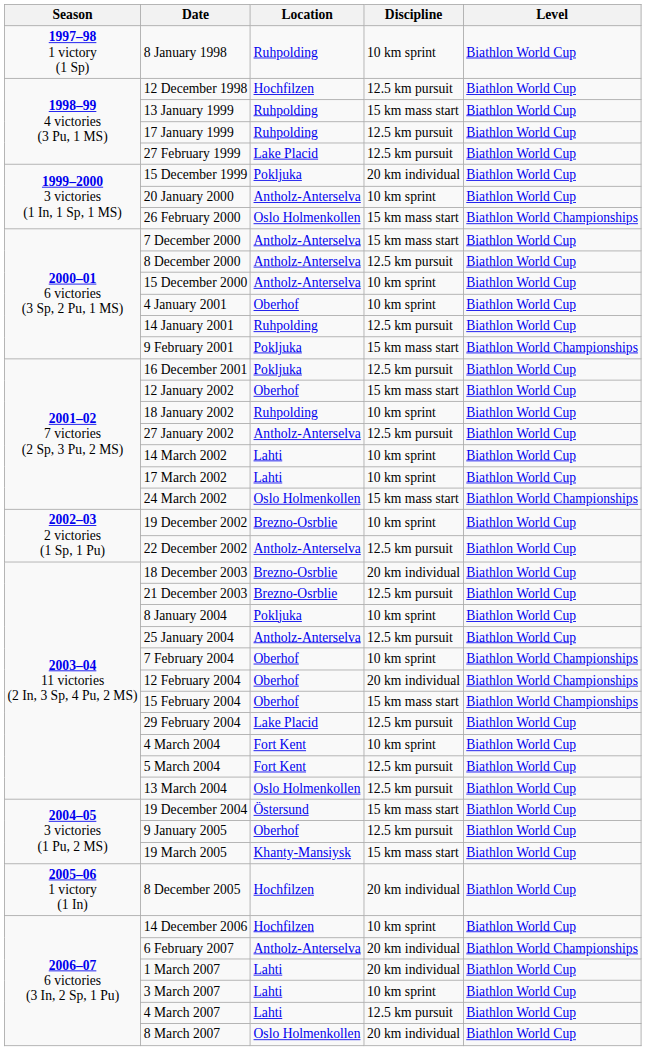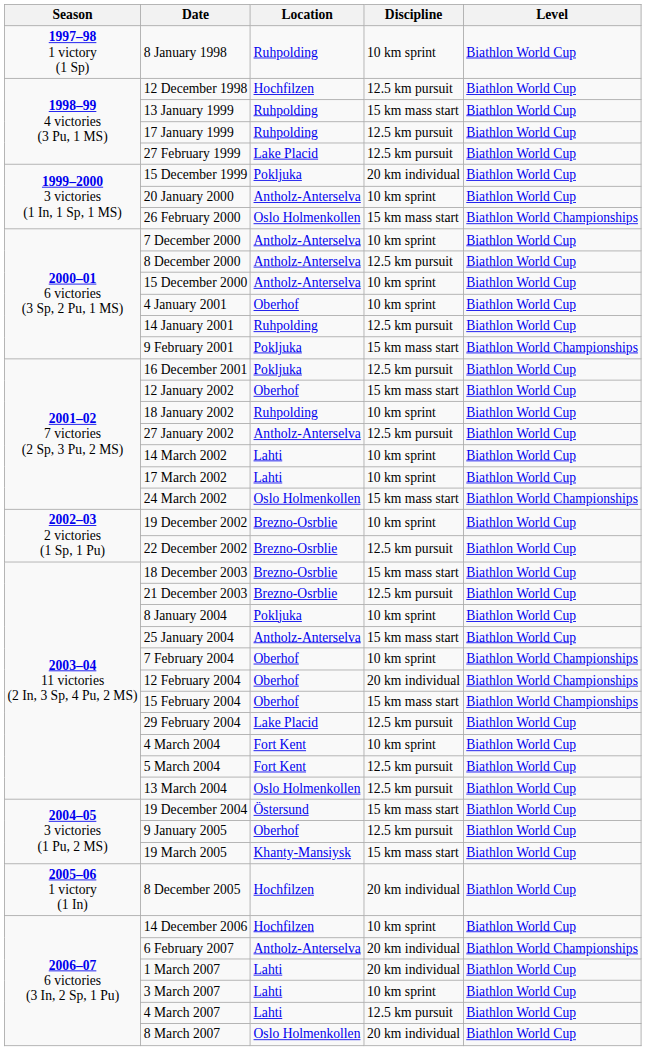 <table class="wikitable">
 <tr>
 <th>Season</th>
 <th>Date</th>
 <th>Location</th>
 <th>Discipline</th>
 <th>Level</th>
 </tr>
 <tr>
 <td style="text-align:center;"><strong><a href='#'>1997–98</a></strong> <br> 1 victory <br> (1 Sp)</td>
 <td>8 January 1998</td>
 <td> <a href='#'>Ruhpolding</a></td>
 <td>10 km sprint</td>
 <td><a href='#'>Biathlon World Cup</a></td>
 </tr>
 <tr>
 <td rowspan="4" style="text-align:center;"><strong><a href='#'>1998–99</a></strong> <br> 4 victories <br> (3 Pu, 1 MS)</td>
 <td>12 December 1998</td>
 <td> <a href='#'>Hochfilzen</a></td>
 <td>12.5 km pursuit</td>
 <td><a href='#'>Biathlon World Cup</a></td>
 </tr>
 <tr>
 <td>13 January 1999</td>
 <td> <a href='#'>Ruhpolding</a></td>
 <td>15 km mass start</td>
 <td><a href='#'>Biathlon World Cup</a></td>
 </tr>
 <tr>
 <td>17 January 1999</td>
 <td> <a href='#'>Ruhpolding</a></td>
 <td>12.5 km pursuit</td>
 <td><a href='#'>Biathlon World Cup</a></td>
 </tr>
 <tr>
 <td>27 February 1999</td>
 <td> <a href='#'>Lake Placid</a></td>
 <td>12.5 km pursuit</td>
 <td><a href='#'>Biathlon World Cup</a></td>
 </tr>
 <tr>
 <td rowspan="3" style="text-align:center;"><strong><a href='#'>1999–2000</a></strong> <br> 3 victories <br> (1 In, 1 Sp, 1 MS)</td>
 <td>15 December 1999</td>
 <td> <a href='#'>Pokljuka</a></td>
 <td>20 km individual</td>
 <td><a href='#'>Biathlon World Cup</a></td>
 </tr>
 <tr>
 <td>20 January 2000</td>
 <td> <a href='#'>Antholz-Anterselva</a></td>
 <td>10 km sprint</td>
 <td><a href='#'>Biathlon World Cup</a></td>
 </tr>
 <tr>
 <td>26 February 2000</td>
 <td> <a href='#'>Oslo Holmenkollen</a></td>
 <td>15 km mass start</td>
 <td><a href='#'>Biathlon World Championships</a></td>
 </tr>
 <tr>
 <td rowspan="6" style="text-align:center;"><strong><a href='#'>2000–01</a></strong> <br> 6 victories <br> (3 Sp, 2 Pu, 1 MS)</td>
 <td>7 December 2000</td>
 <td> <a href='#'>Antholz-Anterselva</a></td>
-<td>15 km mass start</td>
+<td>10 km sprint</td>
 <td><a href='#'>Biathlon World Cup</a></td>
 </tr>
 <tr>
 <td>8 December 2000</td>
 <td> <a href='#'>Antholz-Anterselva</a></td>
 <td>12.5 km pursuit</td>
 <td><a href='#'>Biathlon World Cup</a></td>
 </tr>
 <tr>
 <td>15 December 2000</td>
 <td> <a href='#'>Antholz-Anterselva</a></td>
 <td>10 km sprint</td>
 <td><a href='#'>Biathlon World Cup</a></td>
 </tr>
 <tr>
 <td>4 January 2001</td>
 <td> <a href='#'>Oberhof</a></td>
 <td>10 km sprint</td>
 <td><a href='#'>Biathlon World Cup</a></td>
 </tr>
 <tr>
 <td>14 January 2001</td>
 <td> <a href='#'>Ruhpolding</a></td>
 <td>12.5 km pursuit</td>
 <td><a href='#'>Biathlon World Cup</a></td>
 </tr>
 <tr>
 <td>9 February 2001</td>
 <td> <a href='#'>Pokljuka</a></td>
 <td>15 km mass start</td>
 <td><a href='#'>Biathlon World Championships</a></td>
 </tr>
 <tr>
 <td rowspan="7" style="text-align:center;"><strong><a href='#'>2001–02</a></strong> <br> 7 victories <br> (2 Sp, 3 Pu, 2 MS)</td>
 <td>16 December 2001</td>
 <td> <a href='#'>Pokljuka</a></td>
 <td>12.5 km pursuit</td>
 <td><a href='#'>Biathlon World Cup</a></td>
 </tr>
 <tr>
 <td>12 January 2002</td>
 <td> <a href='#'>Oberhof</a></td>
 <td>15 km mass start</td>
 <td><a href='#'>Biathlon World Cup</a></td>
 </tr>
 <tr>
 <td>18 January 2002</td>
 <td> <a href='#'>Ruhpolding</a></td>
 <td>10 km sprint</td>
 <td><a href='#'>Biathlon World Cup</a></td>
 </tr>
 <tr>
 <td>27 January 2002</td>
 <td> <a href='#'>Antholz-Anterselva</a></td>
 <td>12.5 km pursuit</td>
 <td><a href='#'>Biathlon World Cup</a></td>
 </tr>
 <tr>
 <td>14 March 2002</td>
 <td> <a href='#'>Lahti</a></td>
 <td>10 km sprint</td>
 <td><a href='#'>Biathlon World Cup</a></td>
 </tr>
 <tr>
 <td>17 March 2002</td>
 <td> <a href='#'>Lahti</a></td>
 <td>10 km sprint</td>
 <td><a href='#'>Biathlon World Cup</a></td>
 </tr>
 <tr>
 <td>24 March 2002</td>
 <td> <a href='#'>Oslo Holmenkollen</a></td>
 <td>15 km mass start</td>
 <td><a href='#'>Biathlon World Championships</a></td>
 </tr>
 <tr>
 <td rowspan="2" style="text-align:center;"><strong><a href='#'>2002–03</a></strong> <br> 2 victories <br> (1 Sp, 1 Pu)</td>
 <td>19 December 2002</td>
 <td> <a href='#'>Brezno-Osrblie</a></td>
 <td>10 km sprint</td>
 <td><a href='#'>Biathlon World Cup</a></td>
 </tr>
 <tr>
 <td>22 December 2002</td>
-<td> <a href='#'>Antholz-Anterselva</a></td>
+<td> <a href='#'>Brezno-Osrblie</a></td>
 <td>12.5 km pursuit</td>
 <td><a href='#'>Biathlon World Cup</a></td>
 </tr>
 <tr>
 <td rowspan="11" style="text-align:center;"><strong><a href='#'>2003–04</a></strong> <br> 11 victories <br> (2 In, 3 Sp, 4 Pu, 2 MS)</td>
 <td>18 December 2003</td>
 <td> <a href='#'>Brezno-Osrblie</a></td>
-<td>20 km individual</td>
+<td>15 km mass start</td>
 <td><a href='#'>Biathlon World Cup</a></td>
 </tr>
 <tr>
 <td>21 December 2003</td>
 <td> <a href='#'>Brezno-Osrblie</a></td>
 <td>12.5 km pursuit</td>
 <td><a href='#'>Biathlon World Cup</a></td>
 </tr>
 <tr>
 <td>8 January 2004</td>
 <td> <a href='#'>Pokljuka</a></td>
 <td>10 km sprint</td>
 <td><a href='#'>Biathlon World Cup</a></td>
 </tr>
 <tr>
 <td>25 January 2004</td>
 <td> <a href='#'>Antholz-Anterselva</a></td>
-<td>12.5 km pursuit</td>
+<td>15 km mass start</td>
 <td><a href='#'>Biathlon World Cup</a></td>
 </tr>
 <tr>
 <td>7 February 2004</td>
 <td> <a href='#'>Oberhof</a></td>
 <td>10 km sprint</td>
 <td><a href='#'>Biathlon World Championships</a></td>
 </tr>
 <tr>
 <td>12 February 2004</td>
 <td> <a href='#'>Oberhof</a></td>
 <td>20 km individual</td>
 <td><a href='#'>Biathlon World Championships</a></td>
 </tr>
 <tr>
 <td>15 February 2004</td>
 <td> <a href='#'>Oberhof</a></td>
 <td>15 km mass start</td>
 <td><a href='#'>Biathlon World Championships</a></td>
 </tr>
 <tr>
 <td>29 February 2004</td>
 <td> <a href='#'>Lake Placid</a></td>
 <td>12.5 km pursuit</td>
 <td><a href='#'>Biathlon World Cup</a></td>
 </tr>
 <tr>
 <td>4 March 2004</td>
 <td> <a href='#'>Fort Kent</a></td>
 <td>10 km sprint</td>
 <td><a href='#'>Biathlon World Cup</a></td>
 </tr>
 <tr>
 <td>5 March 2004</td>
 <td> <a href='#'>Fort Kent</a></td>
 <td>12.5 km pursuit</td>
 <td><a href='#'>Biathlon World Cup</a></td>
 </tr>
 <tr>
 <td>13 March 2004</td>
 <td> <a href='#'>Oslo Holmenkollen</a></td>
 <td>12.5 km pursuit</td>
 <td><a href='#'>Biathlon World Cup</a></td>
 </tr>
 <tr>
 <td rowspan="3" style="text-align:center;"><strong><a href='#'>2004–05</a></strong> <br> 3 victories <br> (1 Pu, 2 MS)</td>
 <td>19 December 2004</td>
 <td> <a href='#'>Östersund</a></td>
 <td>15 km mass start</td>
 <td><a href='#'>Biathlon World Cup</a></td>
 </tr>
 <tr>
 <td>9 January 2005</td>
 <td> <a href='#'>Oberhof</a></td>
 <td>12.5 km pursuit</td>
 <td><a href='#'>Biathlon World Cup</a></td>
 </tr>
 <tr>
 <td>19 March 2005</td>
 <td> <a href='#'>Khanty-Mansiysk</a></td>
 <td>15 km mass start</td>
 <td><a href='#'>Biathlon World Cup</a></td>
 </tr>
 <tr>
 <td rowspan="1" style="text-align:center;"><strong><a href='#'>2005–06</a></strong> <br> 1 victory <br> (1 In)</td>
 <td>8 December 2005</td>
 <td> <a href='#'>Hochfilzen</a></td>
 <td>20 km individual</td>
 <td><a href='#'>Biathlon World Cup</a></td>
 </tr>
 <tr>
 <td rowspan="6" style="text-align:center;"><strong><a href='#'>2006–07</a></strong> <br> 6 victories <br> (3 In, 2 Sp, 1 Pu)</td>
 <td>14 December 2006</td>
 <td> <a href='#'>Hochfilzen</a></td>
 <td>10 km sprint</td>
 <td><a href='#'>Biathlon World Cup</a></td>
 </tr>
 <tr>
 <td>6 February 2007</td>
 <td> <a href='#'>Antholz-Anterselva</a></td>
 <td>20 km individual</td>
 <td><a href='#'>Biathlon World Championships</a></td>
 </tr>
 <tr>
 <td>1 March 2007</td>
 <td> <a href='#'>Lahti</a></td>
 <td>20 km individual</td>
 <td><a href='#'>Biathlon World Cup</a></td>
 </tr>
 <tr>
 <td>3 March 2007</td>
 <td> <a href='#'>Lahti</a></td>
 <td>10 km sprint</td>
 <td><a href='#'>Biathlon World Cup</a></td>
 </tr>
 <tr>
 <td>4 March 2007</td>
 <td> <a href='#'>Lahti</a></td>
 <td>12.5 km pursuit</td>
 <td><a href='#'>Biathlon World Cup</a></td>
 </tr>
 <tr>
 <td>8 March 2007</td>
 <td> <a href='#'>Oslo Holmenkollen</a></td>
 <td>20 km individual</td>
 <td><a href='#'>Biathlon World Cup</a></td>
 </tr>
 </table>
